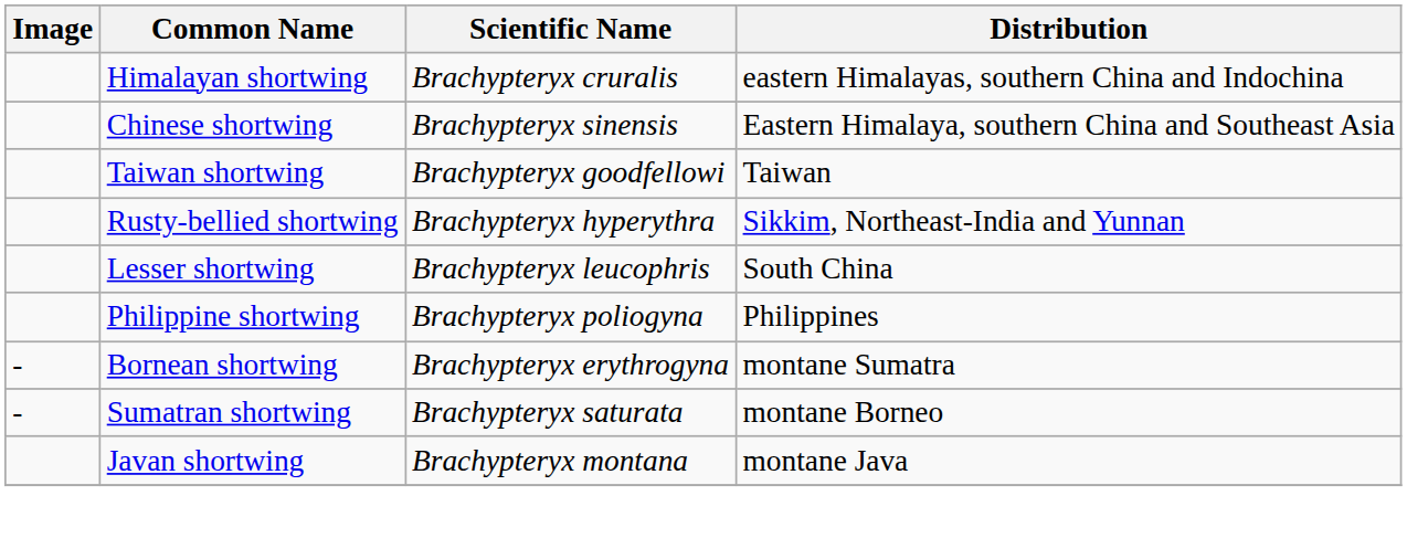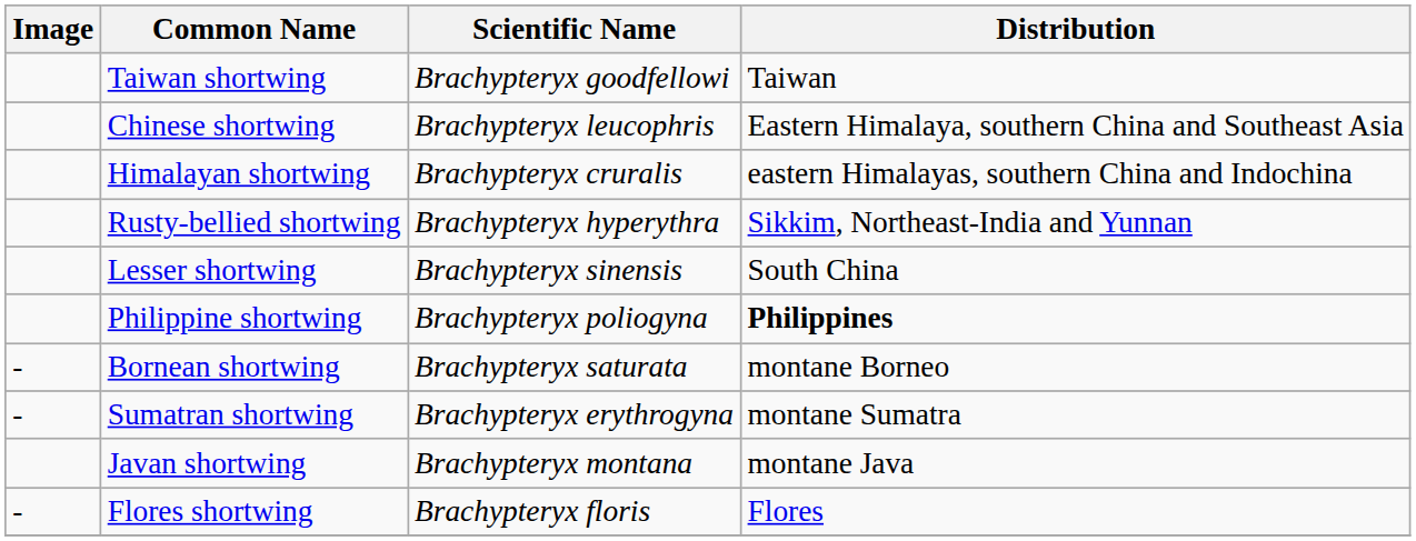 <table class="wikitable">
 <tr>
 <th>Image</th>
 <th>Common Name</th>
 <th>Scientific Name</th>
 <th>Distribution</th>
 </tr>
 <tr>
 <td></td>
-<td><a href='#'>Himalayan shortwing</a></td>
-<td><em>Brachypteryx cruralis</em></td>
-<td>eastern Himalayas, southern China and Indochina</td>
+<td><a href='#'>Taiwan shortwing</a></td>
+<td><em>Brachypteryx goodfellowi</em></td>
+<td>Taiwan</td>
 </tr>
 <tr>
 <td></td>
 <td><a href='#'>Chinese shortwing</a></td>
-<td><em>Brachypteryx sinensis</em></td>
+<td><em>Brachypteryx leucophris</em></td>
 <td>Eastern Himalaya, southern China and Southeast Asia</td>
 </tr>
 <tr>
 <td></td>
-<td><a href='#'>Taiwan shortwing</a></td>
-<td><em>Brachypteryx goodfellowi</em></td>
-<td>Taiwan</td>
+<td><a href='#'>Himalayan shortwing</a></td>
+<td><em>Brachypteryx cruralis</em></td>
+<td>eastern Himalayas, southern China and Indochina</td>
 </tr>
 <tr>
 <td></td>
 <td><a href='#'>Rusty-bellied shortwing</a></td>
 <td><em>Brachypteryx hyperythra</em></td>
 <td><a href='#'>Sikkim</a>, Northeast-India and <a href='#'>Yunnan</a></td>
 </tr>
 <tr>
 <td></td>
 <td><a href='#'>Lesser shortwing</a></td>
-<td><em>Brachypteryx leucophris</em></td>
+<td><em>Brachypteryx sinensis</em></td>
 <td>South China</td>
 </tr>
 <tr>
 <td></td>
 <td><a href='#'>Philippine shortwing</a></td>
 <td><em>Brachypteryx poliogyna</em></td>
-<td>Philippines</td>
+<td><strong>Philippines</strong></td>
 </tr>
 <tr>
 <td>-</td>
 <td><a href='#'>Bornean shortwing</a></td>
-<td><em>Brachypteryx erythrogyna</em></td>
-<td>montane Sumatra</td>
+<td><em>Brachypteryx saturata</em></td>
+<td>montane Borneo</td>
 </tr>
 <tr>
 <td>-</td>
 <td><a href='#'>Sumatran shortwing</a></td>
-<td><em>Brachypteryx saturata</em></td>
-<td>montane Borneo</td>
+<td><em>Brachypteryx erythrogyna</em></td>
+<td>montane Sumatra</td>
 </tr>
 <tr>
 <td></td>
 <td><a href='#'>Javan shortwing</a></td>
 <td><em>Brachypteryx montana</em></td>
 <td>montane Java</td>
 </tr>
 <tr>
+<td>-</td>
+<td><a href='#'>Flores shortwing</a></td>
+<td><em>Brachypteryx floris</em></td>
+<td><a href='#'>Flores</a></td>
+</tr>
+<tr>
 </tr>
 </table>
